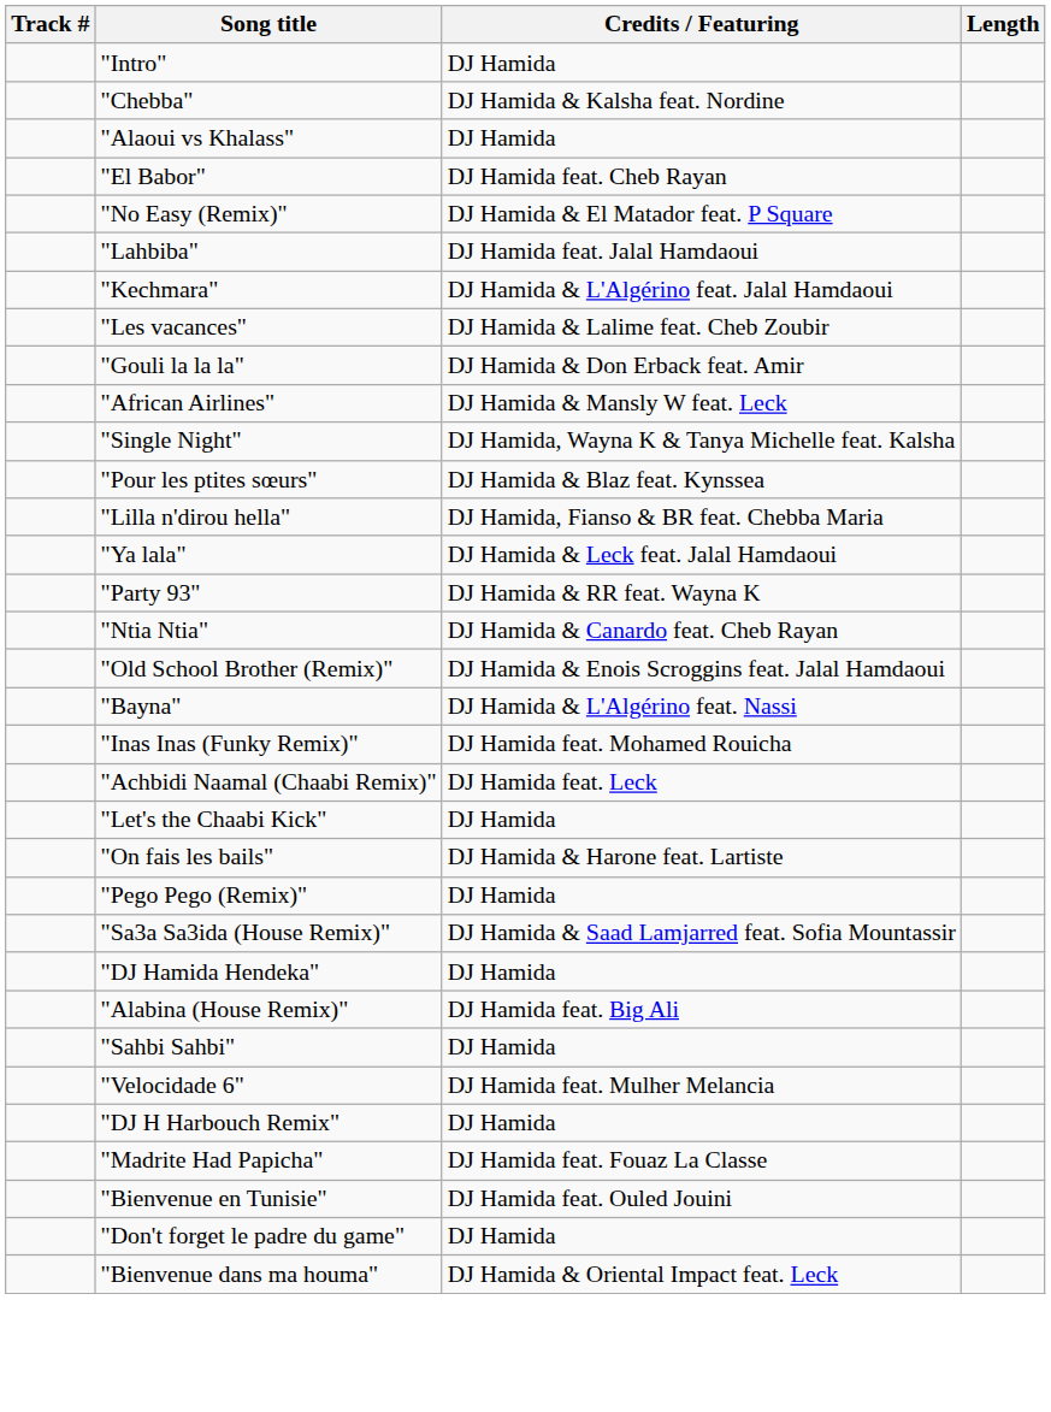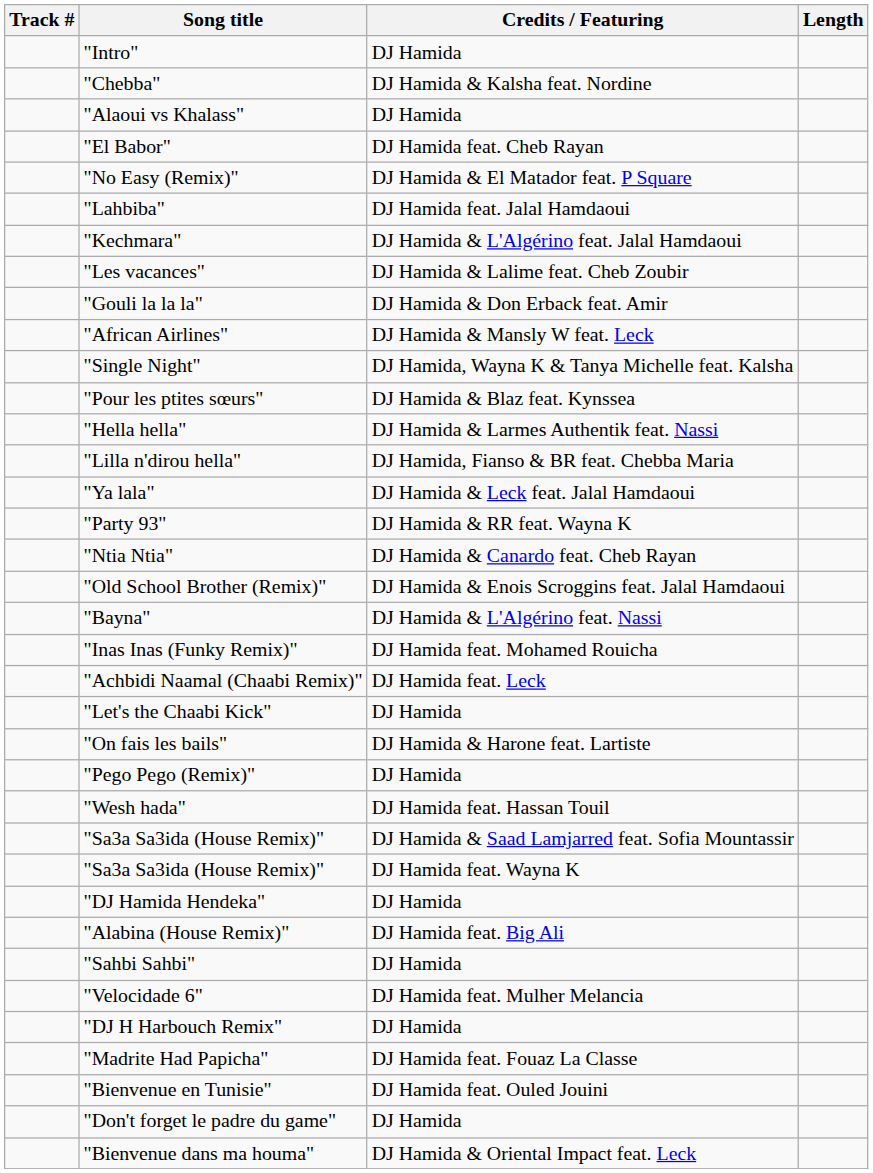 <table class="wikitable">
 <tr>
 <th>Track #</th>
 <th><strong>Song title</strong></th>
 <th><strong>Credits / Featuring</strong></th>
 <th>Length</th>
 </tr>
 <tr>
 <td></td>
 <td>"Intro"</td>
 <td>DJ Hamida</td>
 <td></td>
 </tr>
 <tr>
 <td></td>
 <td>"Chebba"</td>
 <td>DJ Hamida & Kalsha feat. Nordine</td>
 <td></td>
 </tr>
 <tr>
 <td></td>
 <td>"Alaoui vs Khalass"</td>
 <td>DJ Hamida</td>
 <td></td>
 </tr>
 <tr>
 <td></td>
 <td>"El Babor"</td>
 <td>DJ Hamida feat. Cheb Rayan</td>
 <td></td>
 </tr>
 <tr>
 <td></td>
 <td>"No Easy (Remix)"</td>
 <td>DJ Hamida & El Matador feat. <a href='#'>P Square</a></td>
 <td></td>
 </tr>
 <tr>
 <td></td>
 <td>"Lahbiba"</td>
 <td>DJ Hamida feat. Jalal Hamdaoui</td>
 <td></td>
 </tr>
 <tr>
 <td></td>
 <td>"Kechmara"</td>
 <td>DJ Hamida & <a href='#'>L'Algérino</a> feat. Jalal Hamdaoui</td>
 <td></td>
 </tr>
 <tr>
 <td></td>
 <td>"Les vacances"</td>
 <td>DJ Hamida & Lalime feat. Cheb Zoubir</td>
 <td></td>
 </tr>
 <tr>
 <td></td>
 <td>"Gouli la la la"</td>
 <td>DJ Hamida & Don Erback feat. Amir</td>
 <td></td>
 </tr>
 <tr>
 <td></td>
 <td>"African Airlines"</td>
 <td>DJ Hamida & Mansly W feat. <a href='#'>Leck</a></td>
 <td></td>
 </tr>
 <tr>
 <td></td>
 <td>"Single Night"</td>
 <td>DJ Hamida, Wayna K & Tanya Michelle feat. Kalsha</td>
 <td></td>
 </tr>
 <tr>
 <td></td>
 <td>"Pour les ptites sœurs"</td>
 <td>DJ Hamida & Blaz feat. Kynssea</td>
 <td></td>
 </tr>
 <tr>
 <td></td>
+<td>"Hella hella"</td>
+<td>DJ Hamida & Larmes Authentik feat. <a href='#'>Nassi</a></td>
+<td></td>
+</tr>
+<tr>
+<td></td>
 <td>"Lilla n'dirou hella"</td>
 <td>DJ Hamida, Fianso & BR feat. Chebba Maria</td>
 <td></td>
 </tr>
 <tr>
 <td></td>
 <td>"Ya lala"</td>
 <td>DJ Hamida & <a href='#'>Leck</a>  feat. Jalal Hamdaoui</td>
 <td></td>
 </tr>
 <tr>
 <td></td>
 <td>"Party 93"</td>
 <td>DJ Hamida & RR feat. Wayna K</td>
 <td></td>
 </tr>
 <tr>
 <td></td>
 <td>"Ntia Ntia"</td>
 <td>DJ Hamida & <a href='#'>Canardo</a> feat. Cheb Rayan</td>
 <td></td>
 </tr>
 <tr>
 <td></td>
 <td>"Old School Brother (Remix)"</td>
 <td>DJ Hamida & Enois Scroggins feat. Jalal Hamdaoui</td>
 <td></td>
 </tr>
 <tr>
 <td></td>
 <td>"Bayna"</td>
 <td>DJ Hamida & <a href='#'>L'Algérino</a> feat. <a href='#'>Nassi</a></td>
 <td></td>
 </tr>
 <tr>
 <td></td>
 <td>"Inas Inas (Funky Remix)"</td>
 <td>DJ Hamida feat. Mohamed Rouicha</td>
 <td></td>
 </tr>
 <tr>
 <td></td>
 <td>"Achbidi Naamal (Chaabi Remix)"</td>
 <td>DJ Hamida feat. <a href='#'>Leck</a></td>
 <td></td>
 </tr>
 <tr>
 <td></td>
 <td>"Let's the Chaabi Kick"</td>
 <td>DJ Hamida</td>
 <td></td>
 </tr>
 <tr>
 <td></td>
 <td>"On fais les bails"</td>
 <td>DJ Hamida & Harone feat. Lartiste</td>
 <td></td>
 </tr>
 <tr>
 <td></td>
 <td>"Pego Pego (Remix)"</td>
 <td>DJ Hamida</td>
 <td></td>
 </tr>
 <tr>
 <td></td>
+<td>"Wesh hada"</td>
+<td>DJ Hamida  feat. Hassan Touil</td>
+<td></td>
+</tr>
+<tr>
+<td></td>
 <td>"Sa3a Sa3ida (House Remix)"</td>
 <td>DJ Hamida & <a href='#'>Saad Lamjarred</a> feat. Sofia Mountassir</td>
+<td></td>
+</tr>
+<tr>
+<td></td>
+<td>"Sa3a Sa3ida (House Remix)"</td>
+<td>DJ Hamida feat. Wayna K</td>
 <td></td>
 </tr>
 <tr>
 <td></td>
 <td>"DJ Hamida Hendeka"</td>
 <td>DJ Hamida</td>
 <td></td>
 </tr>
 <tr>
 <td></td>
 <td>"Alabina (House Remix)"</td>
 <td>DJ Hamida feat. <a href='#'>Big Ali</a></td>
 <td></td>
 </tr>
 <tr>
 <td></td>
 <td>"Sahbi Sahbi"</td>
 <td>DJ Hamida</td>
 <td></td>
 </tr>
 <tr>
 <td></td>
 <td>"Velocidade 6"</td>
 <td>DJ Hamida feat. Mulher Melancia</td>
 <td></td>
 </tr>
 <tr>
 <td></td>
 <td>"DJ H Harbouch Remix"</td>
 <td>DJ Hamida</td>
 <td></td>
 </tr>
 <tr>
 <td></td>
 <td>"Madrite Had Papicha"</td>
 <td>DJ Hamida feat. Fouaz La Classe</td>
 <td></td>
 </tr>
 <tr>
 <td></td>
 <td>"Bienvenue en Tunisie"</td>
 <td>DJ Hamida feat. Ouled Jouini</td>
 <td></td>
 </tr>
 <tr>
 <td></td>
 <td>"Don't forget le padre du game"</td>
 <td>DJ Hamida</td>
 <td></td>
 </tr>
 <tr>
 <td></td>
 <td>"Bienvenue dans ma houma"</td>
 <td>DJ Hamida & Oriental Impact feat. <a href='#'>Leck</a></td>
 <td></td>
 </tr>
 <tr>
 </tr>
 </table>
